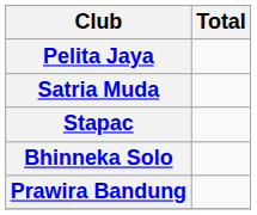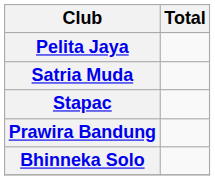 <table class="sortable wikitable plainrowheaders">
 <tr>
 <th scope="col">Club</th>
 <th scope="col">Total</th>
 </tr>
 <tr>
 <th scope="row"><a href='#'>Pelita Jaya</a></th>
 <td align="center"></td>
 </tr>
 <tr>
 <th scope="row"><a href='#'>Satria Muda</a></th>
 <td align="center"></td>
 </tr>
 <tr>
 <th scope="row"><a href='#'>Stapac</a></th>
 <td align="center"></td>
 </tr>
 <tr>
-<th scope="row"><a href='#'>Bhinneka Solo</a></th>
+<th scope="row"><a href='#'>Prawira Bandung</a></th>
 <td align="center"></td>
 </tr>
 <tr>
-<th scope="row"><a href='#'>Prawira Bandung</a></th>
+<th scope="row"><a href='#'>Bhinneka Solo</a></th>
 <td align="center"></td>
 </tr>
 <tr>
 </tr>
 </table>
